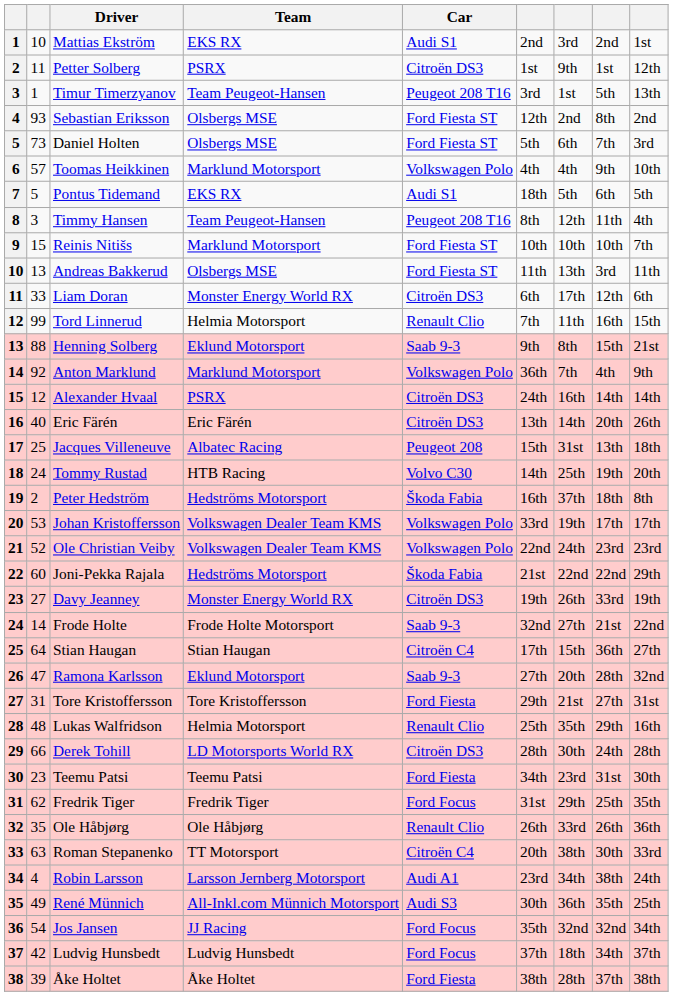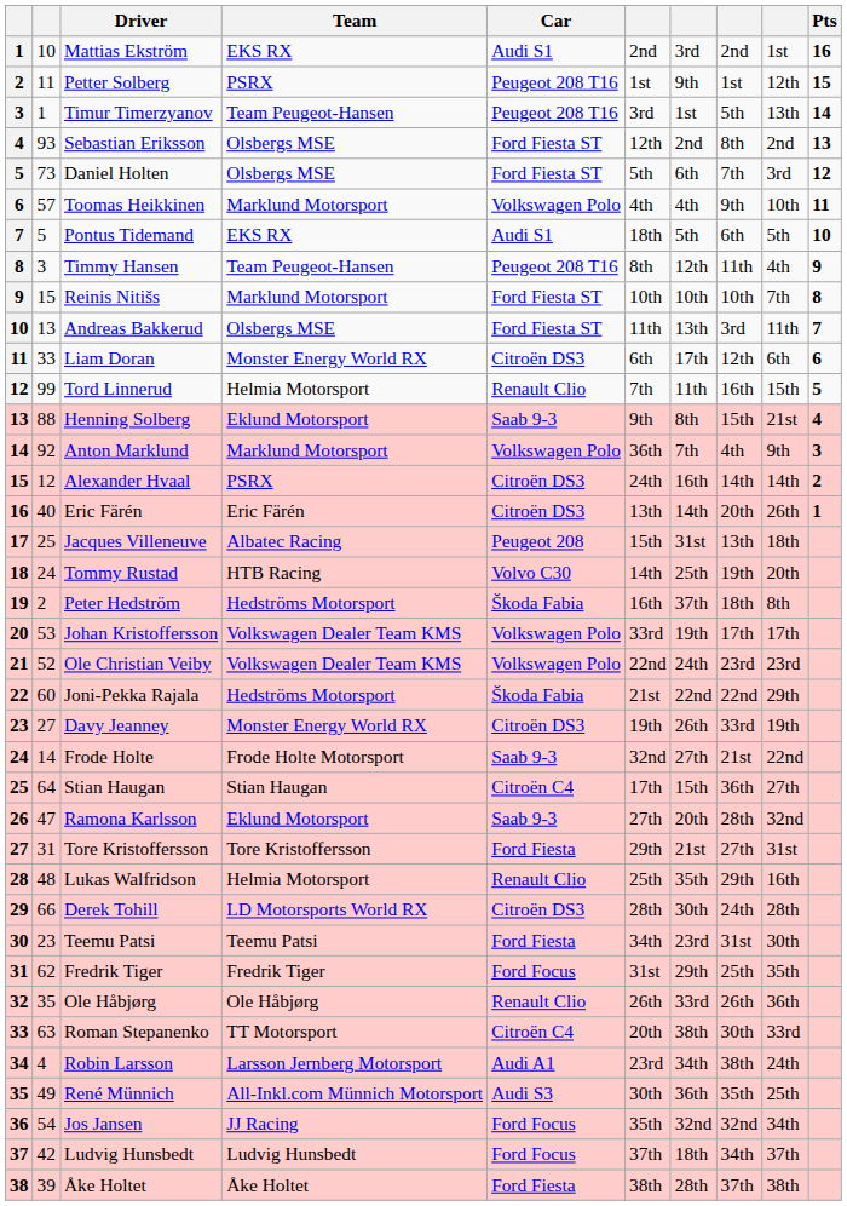 <table class=wikitable style="font-size:95%">
 <tr>
 <th></th>
 <th></th>
 <th>Driver</th>
 <th>Team</th>
 <th>Car</th>
 <th></th>
 <th></th>
 <th></th>
 <th></th>
+<th>Pts</th>
 </tr>
 <tr>
 <th>1</th>
 <td>10</td>
 <td> <a href='#'>Mattias Ekström</a></td>
 <td><a href='#'>EKS RX</a></td>
 <td><a href='#'>Audi S1</a></td>
 <td>2nd</td>
 <td>3rd</td>
 <td>2nd</td>
 <td>1st</td>
+<td><strong>16</strong></td>
 </tr>
 <tr>
 <th>2</th>
 <td>11</td>
 <td> <a href='#'>Petter Solberg</a></td>
 <td><a href='#'>PSRX</a></td>
-<td><a href='#'>Citroën DS3</a></td>
+<td><a href='#'>Peugeot 208 T16</a></td>
 <td>1st</td>
 <td>9th</td>
 <td>1st</td>
 <td>12th</td>
+<td><strong>15</strong></td>
 </tr>
 <tr>
 <th>3</th>
 <td>1</td>
 <td> <a href='#'>Timur Timerzyanov</a></td>
 <td><a href='#'>Team Peugeot-Hansen</a></td>
 <td><a href='#'>Peugeot 208 T16</a></td>
 <td>3rd</td>
 <td>1st</td>
 <td>5th</td>
 <td>13th</td>
+<td><strong>14</strong></td>
 </tr>
 <tr>
 <th>4</th>
 <td>93</td>
 <td> <a href='#'>Sebastian Eriksson</a></td>
 <td><a href='#'>Olsbergs MSE</a></td>
 <td><a href='#'>Ford Fiesta ST</a></td>
 <td>12th</td>
 <td>2nd</td>
 <td>8th</td>
 <td>2nd</td>
+<td><strong>13</strong></td>
 </tr>
 <tr>
 <th>5</th>
 <td>73</td>
 <td> Daniel Holten</td>
 <td><a href='#'>Olsbergs MSE</a></td>
 <td><a href='#'>Ford Fiesta ST</a></td>
 <td>5th</td>
 <td>6th</td>
 <td>7th</td>
 <td>3rd</td>
+<td><strong>12</strong></td>
 </tr>
 <tr>
 <th>6</th>
 <td>57</td>
 <td> <a href='#'>Toomas Heikkinen</a></td>
 <td><a href='#'>Marklund Motorsport</a></td>
 <td><a href='#'>Volkswagen Polo</a></td>
 <td>4th</td>
 <td>4th</td>
 <td>9th</td>
 <td>10th</td>
+<td><strong>11</strong></td>
 </tr>
 <tr>
 <th>7</th>
 <td>5</td>
 <td> <a href='#'>Pontus Tidemand</a></td>
 <td><a href='#'>EKS RX</a></td>
 <td><a href='#'>Audi S1</a></td>
 <td>18th</td>
 <td>5th</td>
 <td>6th</td>
 <td>5th</td>
+<td><strong>10</strong></td>
 </tr>
 <tr>
 <th>8</th>
 <td>3</td>
 <td> <a href='#'>Timmy Hansen</a></td>
 <td><a href='#'>Team Peugeot-Hansen</a></td>
 <td><a href='#'>Peugeot 208 T16</a></td>
 <td>8th</td>
 <td>12th</td>
 <td>11th</td>
 <td>4th</td>
+<td><strong>9</strong></td>
 </tr>
 <tr>
 <th>9</th>
 <td>15</td>
 <td> <a href='#'>Reinis Nitišs</a></td>
 <td><a href='#'>Marklund Motorsport</a></td>
 <td><a href='#'>Ford Fiesta ST</a></td>
 <td>10th</td>
 <td>10th</td>
 <td>10th</td>
 <td>7th</td>
+<td><strong>8</strong></td>
 </tr>
 <tr>
 <th>10</th>
 <td>13</td>
 <td> <a href='#'>Andreas Bakkerud</a></td>
 <td><a href='#'>Olsbergs MSE</a></td>
 <td><a href='#'>Ford Fiesta ST</a></td>
 <td>11th</td>
 <td>13th</td>
 <td>3rd</td>
 <td>11th</td>
+<td><strong>7</strong></td>
 </tr>
 <tr>
 <th>11</th>
 <td>33</td>
 <td> <a href='#'>Liam Doran</a></td>
 <td><a href='#'>Monster Energy World RX</a></td>
 <td><a href='#'>Citroën DS3</a></td>
 <td>6th</td>
 <td>17th</td>
 <td>12th</td>
 <td>6th</td>
+<td><strong>6</strong></td>
 </tr>
 <tr>
 <th>12</th>
 <td>99</td>
 <td> <a href='#'>Tord Linnerud</a></td>
 <td>Helmia Motorsport</td>
 <td><a href='#'>Renault Clio</a></td>
 <td>7th</td>
 <td>11th</td>
 <td>16th</td>
 <td>15th</td>
+<td><strong>5</strong></td>
 </tr>
 <tr>
 <th style="background:#ffcccc;">13</th>
 <td style="background:#ffcccc;">88</td>
 <td style="background:#ffcccc;"> <a href='#'>Henning Solberg</a></td>
 <td style="background:#ffcccc;"><a href='#'>Eklund Motorsport</a></td>
 <td style="background:#ffcccc;"><a href='#'>Saab 9-3</a></td>
 <td style="background:#ffcccc;">9th</td>
 <td style="background:#ffcccc;">8th</td>
 <td style="background:#ffcccc;">15th</td>
 <td style="background:#ffcccc;">21st</td>
+<td style="background:#ffcccc;"><strong>4</strong></td>
 </tr>
 <tr>
 <th style="background:#ffcccc;">14</th>
 <td style="background:#ffcccc;">92</td>
 <td style="background:#ffcccc;"> <a href='#'>Anton Marklund</a></td>
 <td style="background:#ffcccc;"><a href='#'>Marklund Motorsport</a></td>
 <td style="background:#ffcccc;"><a href='#'>Volkswagen Polo</a></td>
 <td style="background:#ffcccc;">36th</td>
 <td style="background:#ffcccc;">7th</td>
 <td style="background:#ffcccc;">4th</td>
 <td style="background:#ffcccc;">9th</td>
+<td style="background:#ffcccc;"><strong>3</strong></td>
 </tr>
 <tr>
 <th style="background:#ffcccc;">15</th>
 <td style="background:#ffcccc;">12</td>
 <td style="background:#ffcccc;"> <a href='#'>Alexander Hvaal</a></td>
 <td style="background:#ffcccc;"><a href='#'>PSRX</a></td>
 <td style="background:#ffcccc;"><a href='#'>Citroën DS3</a></td>
 <td style="background:#ffcccc;">24th</td>
 <td style="background:#ffcccc;">16th</td>
 <td style="background:#ffcccc;">14th</td>
 <td style="background:#ffcccc;">14th</td>
+<td style="background:#ffcccc;"><strong>2</strong></td>
 </tr>
 <tr>
 <th style="background:#ffcccc;">16</th>
 <td style="background:#ffcccc;">40</td>
 <td style="background:#ffcccc;"> Eric Färén</td>
 <td style="background:#ffcccc;">Eric Färén</td>
 <td style="background:#ffcccc;"><a href='#'>Citroën DS3</a></td>
 <td style="background:#ffcccc;">13th</td>
 <td style="background:#ffcccc;">14th</td>
 <td style="background:#ffcccc;">20th</td>
 <td style="background:#ffcccc;">26th</td>
+<td style="background:#ffcccc;"><strong>1</strong></td>
 </tr>
 <tr>
 <th style="background:#ffcccc;">17</th>
 <td style="background:#ffcccc;">25</td>
 <td style="background:#ffcccc;"> <a href='#'>Jacques Villeneuve</a></td>
 <td style="background:#ffcccc;"><a href='#'>Albatec Racing</a></td>
 <td style="background:#ffcccc;"><a href='#'>Peugeot 208</a></td>
 <td style="background:#ffcccc;">15th</td>
 <td style="background:#ffcccc;">31st</td>
 <td style="background:#ffcccc;">13th</td>
 <td style="background:#ffcccc;">18th</td>
+<td style="background:#ffcccc;"></td>
 </tr>
 <tr>
 <th style="background:#ffcccc;">18</th>
 <td style="background:#ffcccc;">24</td>
 <td style="background:#ffcccc;"> <a href='#'>Tommy Rustad</a></td>
 <td style="background:#ffcccc;">HTB Racing</td>
 <td style="background:#ffcccc;"><a href='#'>Volvo C30</a></td>
 <td style="background:#ffcccc;">14th</td>
 <td style="background:#ffcccc;">25th</td>
 <td style="background:#ffcccc;">19th</td>
 <td style="background:#ffcccc;">20th</td>
+<td style="background:#ffcccc;"></td>
 </tr>
 <tr>
 <th style="background:#ffcccc;">19</th>
 <td style="background:#ffcccc;">2</td>
 <td style="background:#ffcccc;"> <a href='#'>Peter Hedström</a></td>
 <td style="background:#ffcccc;"><a href='#'>Hedströms Motorsport</a></td>
 <td style="background:#ffcccc;"><a href='#'>Škoda Fabia</a></td>
 <td style="background:#ffcccc;">16th</td>
 <td style="background:#ffcccc;">37th</td>
 <td style="background:#ffcccc;">18th</td>
 <td style="background:#ffcccc;">8th</td>
+<td style="background:#ffcccc;"></td>
 </tr>
 <tr>
 <th style="background:#ffcccc;">20</th>
 <td style="background:#ffcccc;">53</td>
 <td style="background:#ffcccc;"> <a href='#'>Johan Kristoffersson</a></td>
 <td style="background:#ffcccc;"><a href='#'>Volkswagen Dealer Team KMS</a></td>
 <td style="background:#ffcccc;"><a href='#'>Volkswagen Polo</a></td>
 <td style="background:#ffcccc;">33rd</td>
 <td style="background:#ffcccc;">19th</td>
 <td style="background:#ffcccc;">17th</td>
 <td style="background:#ffcccc;">17th</td>
+<td style="background:#ffcccc;"></td>
 </tr>
 <tr>
 <th style="background:#ffcccc;">21</th>
 <td style="background:#ffcccc;">52</td>
 <td style="background:#ffcccc;"> <a href='#'>Ole Christian Veiby</a></td>
 <td style="background:#ffcccc;"><a href='#'>Volkswagen Dealer Team KMS</a></td>
 <td style="background:#ffcccc;"><a href='#'>Volkswagen Polo</a></td>
 <td style="background:#ffcccc;">22nd</td>
 <td style="background:#ffcccc;">24th</td>
 <td style="background:#ffcccc;">23rd</td>
 <td style="background:#ffcccc;">23rd</td>
+<td style="background:#ffcccc;"></td>
 </tr>
 <tr>
 <th style="background:#ffcccc;">22</th>
 <td style="background:#ffcccc;">60</td>
 <td style="background:#ffcccc;"> Joni-Pekka Rajala</td>
 <td style="background:#ffcccc;"><a href='#'>Hedströms Motorsport</a></td>
 <td style="background:#ffcccc;"><a href='#'>Škoda Fabia</a></td>
 <td style="background:#ffcccc;">21st</td>
 <td style="background:#ffcccc;">22nd</td>
 <td style="background:#ffcccc;">22nd</td>
 <td style="background:#ffcccc;">29th</td>
+<td style="background:#ffcccc;"></td>
 </tr>
 <tr>
 <th style="background:#ffcccc;">23</th>
 <td style="background:#ffcccc;">27</td>
 <td style="background:#ffcccc;"> <a href='#'>Davy Jeanney</a></td>
 <td style="background:#ffcccc;"><a href='#'>Monster Energy World RX</a></td>
 <td style="background:#ffcccc;"><a href='#'>Citroën DS3</a></td>
 <td style="background:#ffcccc;">19th</td>
 <td style="background:#ffcccc;">26th</td>
 <td style="background:#ffcccc;">33rd</td>
 <td style="background:#ffcccc;">19th</td>
+<td style="background:#ffcccc;"></td>
 </tr>
 <tr>
 <th style="background:#ffcccc;">24</th>
 <td style="background:#ffcccc;">14</td>
 <td style="background:#ffcccc;"> Frode Holte</td>
 <td style="background:#ffcccc;">Frode Holte Motorsport</td>
 <td style="background:#ffcccc;"><a href='#'>Saab 9-3</a></td>
 <td style="background:#ffcccc;">32nd</td>
 <td style="background:#ffcccc;">27th</td>
 <td style="background:#ffcccc;">21st</td>
 <td style="background:#ffcccc;">22nd</td>
+<td style="background:#ffcccc;"></td>
 </tr>
 <tr>
 <th style="background:#ffcccc;">25</th>
 <td style="background:#ffcccc;">64</td>
 <td style="background:#ffcccc;"> Stian Haugan</td>
 <td style="background:#ffcccc;">Stian Haugan</td>
 <td style="background:#ffcccc;"><a href='#'>Citroën C4</a></td>
 <td style="background:#ffcccc;">17th</td>
 <td style="background:#ffcccc;">15th</td>
 <td style="background:#ffcccc;">36th</td>
 <td style="background:#ffcccc;">27th</td>
+<td style="background:#ffcccc;"></td>
 </tr>
 <tr>
 <th style="background:#ffcccc;">26</th>
 <td style="background:#ffcccc;">47</td>
 <td style="background:#ffcccc;"> <a href='#'>Ramona Karlsson</a></td>
 <td style="background:#ffcccc;"><a href='#'>Eklund Motorsport</a></td>
 <td style="background:#ffcccc;"><a href='#'>Saab 9-3</a></td>
 <td style="background:#ffcccc;">27th</td>
 <td style="background:#ffcccc;">20th</td>
 <td style="background:#ffcccc;">28th</td>
 <td style="background:#ffcccc;">32nd</td>
+<td style="background:#ffcccc;"></td>
 </tr>
 <tr>
 <th style="background:#ffcccc;">27</th>
 <td style="background:#ffcccc;">31</td>
 <td style="background:#ffcccc;"> Tore Kristoffersson</td>
 <td style="background:#ffcccc;">Tore Kristoffersson</td>
 <td style="background:#ffcccc;"><a href='#'>Ford Fiesta</a></td>
 <td style="background:#ffcccc;">29th</td>
 <td style="background:#ffcccc;">21st</td>
 <td style="background:#ffcccc;">27th</td>
 <td style="background:#ffcccc;">31st</td>
+<td style="background:#ffcccc;"></td>
 </tr>
 <tr>
 <th style="background:#ffcccc;">28</th>
 <td style="background:#ffcccc;">48</td>
 <td style="background:#ffcccc;"> Lukas Walfridson</td>
 <td style="background:#ffcccc;">Helmia Motorsport</td>
 <td style="background:#ffcccc;"><a href='#'>Renault Clio</a></td>
 <td style="background:#ffcccc;">25th</td>
 <td style="background:#ffcccc;">35th</td>
 <td style="background:#ffcccc;">29th</td>
 <td style="background:#ffcccc;">16th</td>
+<td style="background:#ffcccc;"></td>
 </tr>
 <tr>
 <th style="background:#ffcccc;">29</th>
 <td style="background:#ffcccc;">66</td>
 <td style="background:#ffcccc;"> <a href='#'>Derek Tohill</a></td>
 <td style="background:#ffcccc;"><a href='#'>LD Motorsports World RX</a></td>
 <td style="background:#ffcccc;"><a href='#'>Citroën DS3</a></td>
 <td style="background:#ffcccc;">28th</td>
 <td style="background:#ffcccc;">30th</td>
 <td style="background:#ffcccc;">24th</td>
 <td style="background:#ffcccc;">28th</td>
+<td style="background:#ffcccc;"></td>
 </tr>
 <tr>
 <th style="background:#ffcccc;">30</th>
 <td style="background:#ffcccc;">23</td>
 <td style="background:#ffcccc;"> Teemu Patsi</td>
 <td style="background:#ffcccc;">Teemu Patsi</td>
 <td style="background:#ffcccc;"><a href='#'>Ford Fiesta</a></td>
 <td style="background:#ffcccc;">34th</td>
 <td style="background:#ffcccc;">23rd</td>
 <td style="background:#ffcccc;">31st</td>
 <td style="background:#ffcccc;">30th</td>
+<td style="background:#ffcccc;"></td>
 </tr>
 <tr>
 <th style="background:#ffcccc;">31</th>
 <td style="background:#ffcccc;">62</td>
 <td style="background:#ffcccc;"> Fredrik Tiger</td>
 <td style="background:#ffcccc;">Fredrik Tiger</td>
 <td style="background:#ffcccc;"><a href='#'>Ford Focus</a></td>
 <td style="background:#ffcccc;">31st</td>
 <td style="background:#ffcccc;">29th</td>
 <td style="background:#ffcccc;">25th</td>
 <td style="background:#ffcccc;">35th</td>
+<td style="background:#ffcccc;"></td>
 </tr>
 <tr>
 <th style="background:#ffcccc;">32</th>
 <td style="background:#ffcccc;">35</td>
 <td style="background:#ffcccc;"> Ole Håbjørg</td>
 <td style="background:#ffcccc;">Ole Håbjørg</td>
 <td style="background:#ffcccc;"><a href='#'>Renault Clio</a></td>
 <td style="background:#ffcccc;">26th</td>
 <td style="background:#ffcccc;">33rd</td>
 <td style="background:#ffcccc;">26th</td>
 <td style="background:#ffcccc;">36th</td>
+<td style="background:#ffcccc;"></td>
 </tr>
 <tr>
 <th style="background:#ffcccc;">33</th>
 <td style="background:#ffcccc;">63</td>
 <td style="background:#ffcccc;"> Roman Stepanenko</td>
 <td style="background:#ffcccc;">TT Motorsport</td>
 <td style="background:#ffcccc;"><a href='#'>Citroën C4</a></td>
 <td style="background:#ffcccc;">20th</td>
 <td style="background:#ffcccc;">38th</td>
 <td style="background:#ffcccc;">30th</td>
 <td style="background:#ffcccc;">33rd</td>
+<td style="background:#ffcccc;"></td>
 </tr>
 <tr>
 <th style="background:#ffcccc;">34</th>
 <td style="background:#ffcccc;">4</td>
 <td style="background:#ffcccc;"> <a href='#'>Robin Larsson</a></td>
 <td style="background:#ffcccc;"><a href='#'>Larsson Jernberg Motorsport</a></td>
 <td style="background:#ffcccc;"><a href='#'>Audi A1</a></td>
 <td style="background:#ffcccc;">23rd</td>
 <td style="background:#ffcccc;">34th</td>
 <td style="background:#ffcccc;">38th</td>
 <td style="background:#ffcccc;">24th</td>
+<td style="background:#ffcccc;"></td>
 </tr>
 <tr>
 <th style="background:#ffcccc;">35</th>
 <td style="background:#ffcccc;">49</td>
 <td style="background:#ffcccc;"> <a href='#'>René Münnich</a></td>
 <td style="background:#ffcccc;"><a href='#'>All-Inkl.com Münnich Motorsport</a></td>
 <td style="background:#ffcccc;"><a href='#'>Audi S3</a></td>
 <td style="background:#ffcccc;">30th</td>
 <td style="background:#ffcccc;">36th</td>
 <td style="background:#ffcccc;">35th</td>
 <td style="background:#ffcccc;">25th</td>
+<td style="background:#ffcccc;"></td>
 </tr>
 <tr>
 <th style="background:#ffcccc;">36</th>
 <td style="background:#ffcccc;">54</td>
 <td style="background:#ffcccc;"> <a href='#'>Jos Jansen</a></td>
 <td style="background:#ffcccc;"><a href='#'>JJ Racing</a></td>
 <td style="background:#ffcccc;"><a href='#'>Ford Focus</a></td>
 <td style="background:#ffcccc;">35th</td>
 <td style="background:#ffcccc;">32nd</td>
 <td style="background:#ffcccc;">32nd</td>
 <td style="background:#ffcccc;">34th</td>
+<td style="background:#ffcccc;"></td>
 </tr>
 <tr>
 <th style="background:#ffcccc;">37</th>
 <td style="background:#ffcccc;">42</td>
 <td style="background:#ffcccc;"> Ludvig Hunsbedt</td>
 <td style="background:#ffcccc;">Ludvig Hunsbedt</td>
 <td style="background:#ffcccc;"><a href='#'>Ford Focus</a></td>
 <td style="background:#ffcccc;">37th</td>
 <td style="background:#ffcccc;">18th</td>
 <td style="background:#ffcccc;">34th</td>
 <td style="background:#ffcccc;">37th</td>
+<td style="background:#ffcccc;"></td>
 </tr>
 <tr>
 <th style="background:#ffcccc;">38</th>
 <td style="background:#ffcccc;">39</td>
 <td style="background:#ffcccc;"> Åke Holtet</td>
 <td style="background:#ffcccc;">Åke Holtet</td>
 <td style="background:#ffcccc;"><a href='#'>Ford Fiesta</a></td>
 <td style="background:#ffcccc;">38th</td>
 <td style="background:#ffcccc;">28th</td>
 <td style="background:#ffcccc;">37th</td>
 <td style="background:#ffcccc;">38th</td>
+<td style="background:#ffcccc;"></td>
 </tr>
 </table>
